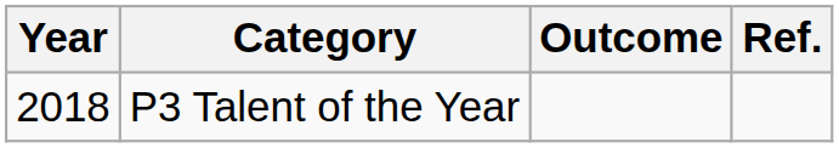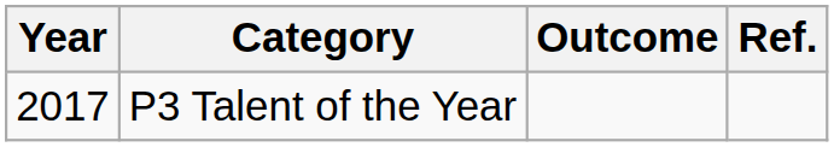 <table class="wikitable">
 <tr>
 <th>Year</th>
 <th>Category</th>
 <th>Outcome</th>
 <th>Ref.</th>
 </tr>
 <tr>
-<td>2018</td>
+<td>2017</td>
 <td>P3 Talent of the Year</td>
 <td></td>
 <td></td>
 </tr>
 </table>
